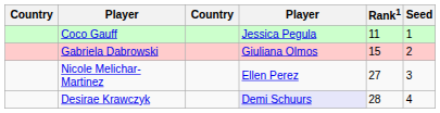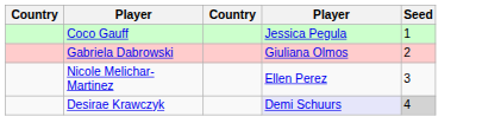 <table class="sortable wikitable">
 <tr>
 <th width="70">Country</th>
 <th width="175">Player</th>
 <th width="70">Country</th>
 <th width="175">Player</th>
-<th>Rank<sup>1</sup></th>
 <th>Seed</th>
 </tr>
 <tr bgcolor=#cfc>
 <td></td>
 <td><a href='#'>Coco Gauff</a></td>
 <td></td>
 <td><a href='#'>Jessica Pegula</a></td>
-<td>11</td>
 <td>1</td>
 </tr>
 <tr bgcolor=#fcc>
 <td></td>
 <td><a href='#'>Gabriela Dabrowski</a></td>
 <td></td>
 <td><a href='#'>Giuliana Olmos</a></td>
-<td>15</td>
 <td>2</td>
 </tr>
 <tr>
 <td></td>
 <td><a href='#'>Nicole Melichar-Martinez</a></td>
 <td></td>
 <td><a href='#'>Ellen Perez</a></td>
-<td>27</td>
 <td>3</td>
 </tr>
 <tr>
 <td></td>
 <td><a href='#'>Desirae Krawczyk</a></td>
 <td></td>
 <td style="background: lavender;"><a href='#'>Demi Schuurs</a></td>
-<td>28</td>
-<td>4</td>
+<td style="background: lightgrey;">4</td>
 </tr>
 </table>
